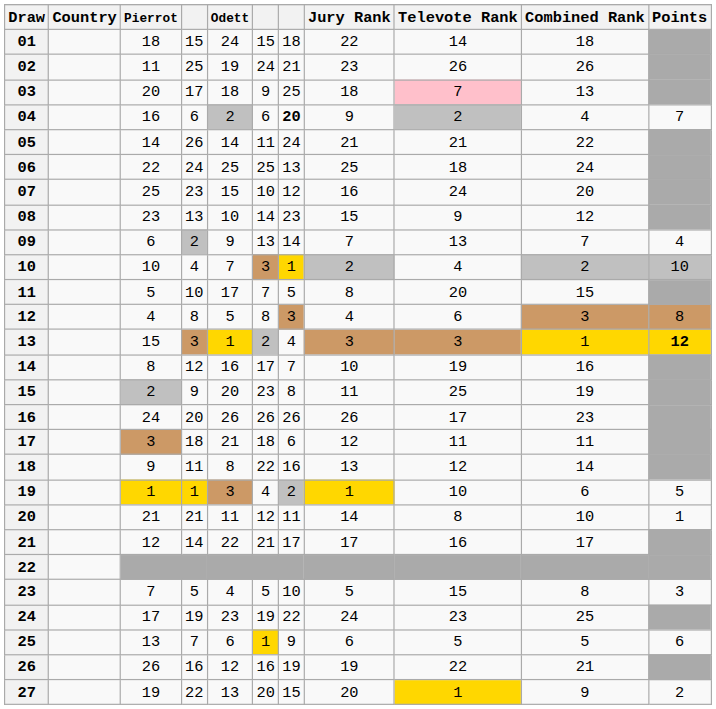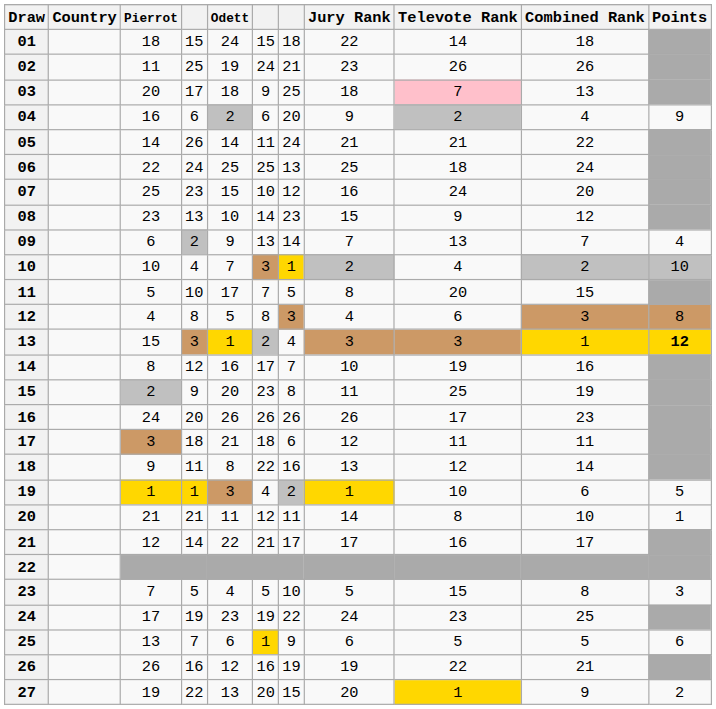 <table class="sortable wikitable collapsible plainrowheaders" style="text-align:center;">
 <tr>
 </tr>
 <tr>
 <th scope="col">Draw</th>
 <th scope="col">Country</th>
 <th scope="col"><small>Pierrot</small></th>
 <th scope="col"><small></small></th>
 <th scope="col"><small>Odett</small></th>
 <th scope="col"><small></small></th>
 <th scope="col"><small></small></th>
 <th scope="col">Jury Rank</th>
 <th scope="col">Televote Rank</th>
 <th scope="col">Combined Rank</th>
 <th scope="col">Points</th>
 </tr>
 <tr>
 <th scope="row" style="text-align:center;">01</th>
 <td style="text-align:left;"></td>
 <td>18</td>
 <td>15</td>
 <td>24</td>
 <td>15</td>
 <td>18</td>
 <td>22</td>
 <td>14</td>
 <td>18</td>
 <td style="background:#AAAAAA;"></td>
 </tr>
 <tr>
 <th scope="row" style="text-align:center;">02</th>
 <td style="text-align:left;"></td>
 <td>11</td>
 <td>25</td>
 <td>19</td>
 <td>24</td>
 <td>21</td>
 <td>23</td>
 <td>26</td>
 <td>26</td>
 <td style="background:#AAAAAA;"></td>
 </tr>
 <tr>
 <th scope="row" style="text-align:center;">03</th>
 <td style="text-align:left;"></td>
 <td>20</td>
 <td>17</td>
 <td>18</td>
 <td>9</td>
 <td>25</td>
 <td>18</td>
 <td style="background: pink;">7</td>
 <td>13</td>
 <td style="background:#AAAAAA;"></td>
 </tr>
 <tr>
 <th scope="row" style="text-align:center;">04</th>
 <td style="text-align:left;"></td>
 <td>16</td>
 <td>6</td>
 <td style="background:silver;">2</td>
 <td>6</td>
-<td><strong>20</strong></td>
+<td>20</td>
 <td>9</td>
 <td style="background:silver;">2</td>
 <td>4</td>
-<td>7</td>
+<td>9</td>
 </tr>
 <tr>
 <th scope="row" style="text-align:center;">05</th>
 <td style="text-align:left;"></td>
 <td>14</td>
 <td>26</td>
 <td>14</td>
 <td>11</td>
 <td>24</td>
 <td>21</td>
 <td>21</td>
 <td>22</td>
 <td style="background:#AAAAAA;"></td>
 </tr>
 <tr>
 <th scope="row" style="text-align:center;">06</th>
 <td style="text-align:left;"></td>
 <td>22</td>
 <td>24</td>
 <td>25</td>
 <td>25</td>
 <td>13</td>
 <td>25</td>
 <td>18</td>
 <td>24</td>
 <td style="background:#AAAAAA;"></td>
 </tr>
 <tr>
 <th scope="row" style="text-align:center;">07</th>
 <td style="text-align:left;"></td>
 <td>25</td>
 <td>23</td>
 <td>15</td>
 <td>10</td>
 <td>12</td>
 <td>16</td>
 <td>24</td>
 <td>20</td>
 <td style="background:#AAAAAA;"></td>
 </tr>
 <tr>
 <th scope="row" style="text-align:center;">08</th>
 <td style="text-align:left;"></td>
 <td>23</td>
 <td>13</td>
 <td>10</td>
 <td>14</td>
 <td>23</td>
 <td>15</td>
 <td>9</td>
 <td>12</td>
 <td style="background:#AAAAAA;"></td>
 </tr>
 <tr>
 <th scope="row" style="text-align:center;">09</th>
 <td style="text-align:left;"></td>
 <td>6</td>
 <td style="background:silver;">2</td>
 <td>9</td>
 <td>13</td>
 <td>14</td>
 <td>7</td>
 <td>13</td>
 <td>7</td>
 <td>4</td>
 </tr>
 <tr>
 <th scope="row" style="text-align:center;">10</th>
 <td style="text-align:left;"></td>
 <td>10</td>
 <td>4</td>
 <td>7</td>
 <td style="background:#CC9966;">3</td>
 <td style="background:gold;">1</td>
 <td style="background:silver;">2</td>
 <td>4</td>
 <td style="background:silver;">2</td>
 <td style="background:silver;">10</td>
 </tr>
 <tr>
 <th scope="row" style="text-align:center;">11</th>
 <td style="text-align:left;"></td>
 <td>5</td>
 <td>10</td>
 <td>17</td>
 <td>7</td>
 <td>5</td>
 <td>8</td>
 <td>20</td>
 <td>15</td>
 <td style="background:#AAAAAA;"></td>
 </tr>
 <tr>
 <th scope="row" style="text-align:center;">12</th>
 <td style="text-align:left;"></td>
 <td>4</td>
 <td>8</td>
 <td>5</td>
 <td>8</td>
 <td style="background:#CC9966;">3</td>
 <td>4</td>
 <td>6</td>
 <td style="background:#CC9966;">3</td>
 <td style="background:#CC9966;">8</td>
 </tr>
 <tr>
 <th scope="row" style="text-align:center;">13</th>
 <td style="text-align:left;"></td>
 <td>15</td>
 <td style="background:#CC9966;">3</td>
 <td style="background:gold;">1</td>
 <td style="background:silver;">2</td>
 <td>4</td>
 <td style="background:#CC9966;">3</td>
 <td style="background:#CC9966;">3</td>
 <td style="background:gold;">1</td>
 <td style="background:gold;"><strong>12</strong></td>
 </tr>
 <tr>
 <th scope="row" style="text-align:center;">14</th>
 <td style="text-align:left;"></td>
 <td>8</td>
 <td>12</td>
 <td>16</td>
 <td>17</td>
 <td>7</td>
 <td>10</td>
 <td>19</td>
 <td>16</td>
 <td style="background:#AAAAAA;"></td>
 </tr>
 <tr>
 <th scope="row" style="text-align:center;">15</th>
 <td style="text-align:left;"></td>
 <td style="background:silver;">2</td>
 <td>9</td>
 <td>20</td>
 <td>23</td>
 <td>8</td>
 <td>11</td>
 <td>25</td>
 <td>19</td>
 <td style="background:#AAAAAA;"></td>
 </tr>
 <tr>
 <th scope="row" style="text-align:center;">16</th>
 <td style="text-align:left;"></td>
 <td>24</td>
 <td>20</td>
 <td>26</td>
 <td>26</td>
 <td>26</td>
 <td>26</td>
 <td>17</td>
 <td>23</td>
 <td style="background:#AAAAAA;"></td>
 </tr>
 <tr>
 <th scope="row" style="text-align:center;">17</th>
 <td style="text-align:left;"></td>
 <td style="background:#CC9966;">3</td>
 <td>18</td>
 <td>21</td>
 <td>18</td>
 <td>6</td>
 <td>12</td>
 <td>11</td>
 <td>11</td>
 <td style="background:#AAAAAA;"></td>
 </tr>
 <tr>
 <th scope="row" style="text-align:center;">18</th>
 <td style="text-align:left;"></td>
 <td>9</td>
 <td>11</td>
 <td>8</td>
 <td>22</td>
 <td>16</td>
 <td>13</td>
 <td>12</td>
 <td>14</td>
 <td style="background:#AAAAAA;"></td>
 </tr>
 <tr>
 <th scope="row" style="text-align:center;">19</th>
 <td style="text-align:left;"></td>
 <td style="background:gold;">1</td>
 <td style="background:gold;">1</td>
 <td style="background:#CC9966;">3</td>
 <td>4</td>
 <td style="background:silver;">2</td>
 <td style="background:gold;">1</td>
 <td>10</td>
 <td>6</td>
 <td>5</td>
 </tr>
 <tr>
 <th scope="row" style="text-align:center;">20</th>
 <td style="text-align:left;"></td>
 <td>21</td>
 <td>21</td>
 <td>11</td>
 <td>12</td>
 <td>11</td>
 <td>14</td>
 <td>8</td>
 <td>10</td>
 <td>1</td>
 </tr>
 <tr>
 <th scope="row" style="text-align:center;">21</th>
 <td style="text-align:left;"></td>
 <td>12</td>
 <td>14</td>
 <td>22</td>
 <td>21</td>
 <td>17</td>
 <td>17</td>
 <td>16</td>
 <td>17</td>
 <td style="background:#AAAAAA;"></td>
 </tr>
 <tr class="sortbottom">
 <th scope="row" style="text-align:center;">22</th>
 <td style="text-align:left;"></td>
 <td style="background:#AAAAAA;"></td>
 <td style="background:#AAAAAA;"></td>
 <td style="background:#AAAAAA;"></td>
 <td style="background:#AAAAAA;"></td>
 <td style="background:#AAAAAA;"></td>
 <td style="background:#AAAAAA;"></td>
 <td style="background:#AAAAAA;"></td>
 <td style="background:#AAAAAA;"></td>
 <td style="background:#AAAAAA;"></td>
 </tr>
 <tr>
 <th scope="row" style="text-align:center;">23</th>
 <td style="text-align:left;"></td>
 <td>7</td>
 <td>5</td>
 <td>4</td>
 <td>5</td>
 <td>10</td>
 <td>5</td>
 <td>15</td>
 <td>8</td>
 <td>3</td>
 </tr>
 <tr>
 <th scope="row" style="text-align:center;">24</th>
 <td style="text-align:left;"></td>
 <td>17</td>
 <td>19</td>
 <td>23</td>
 <td>19</td>
 <td>22</td>
 <td>24</td>
 <td>23</td>
 <td>25</td>
 <td style="background:#AAAAAA;"></td>
 </tr>
 <tr>
 <th scope="row" style="text-align:center;">25</th>
 <td style="text-align:left;"></td>
 <td>13</td>
 <td>7</td>
 <td>6</td>
 <td style="background:gold;">1</td>
 <td>9</td>
 <td>6</td>
 <td>5</td>
 <td>5</td>
 <td>6</td>
 </tr>
 <tr>
 <th scope="row" style="text-align:center;">26</th>
 <td style="text-align:left;"></td>
 <td>26</td>
 <td>16</td>
 <td>12</td>
 <td>16</td>
 <td>19</td>
 <td>19</td>
 <td>22</td>
 <td>21</td>
 <td style="background:#AAAAAA;"></td>
 </tr>
 <tr>
 <th scope="row" style="text-align:center;">27</th>
 <td style="text-align:left;"></td>
 <td>19</td>
 <td>22</td>
 <td>13</td>
 <td>20</td>
 <td>15</td>
 <td>20</td>
 <td style="background:gold;">1</td>
 <td>9</td>
 <td>2</td>
 </tr>
 </table>
